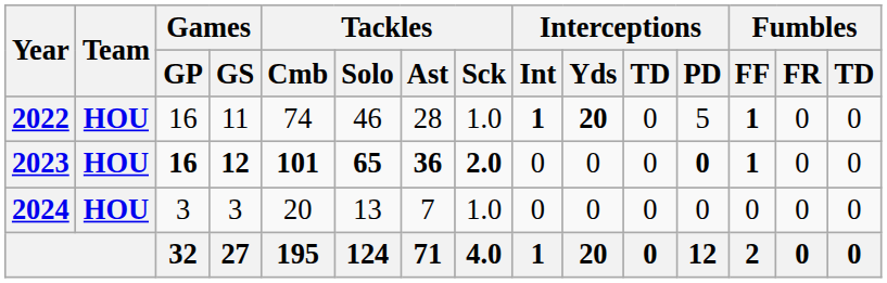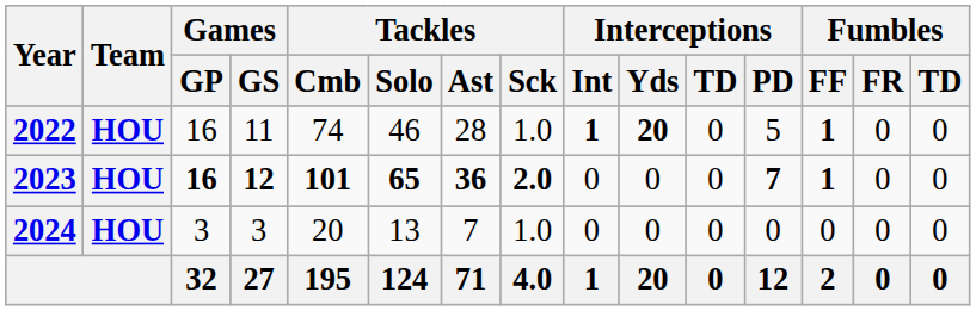 <table class="wikitable" style="text-align:center;">
 <tr>
 <th rowspan="2">Year</th>
 <th rowspan="2">Team</th>
 <th colspan="2">Games</th>
 <th colspan="4">Tackles</th>
 <th colspan="4">Interceptions</th>
 <th colspan="3">Fumbles</th>
 </tr>
 <tr>
 <th>GP</th>
 <th>GS</th>
 <th>Cmb</th>
 <th>Solo</th>
 <th>Ast</th>
 <th>Sck</th>
 <th>Int</th>
 <th>Yds</th>
 <th>TD</th>
 <th>PD</th>
 <th>FF</th>
 <th>FR</th>
 <th>TD</th>
 </tr>
 <tr>
 <th><a href='#'>2022</a></th>
 <th><a href='#'>HOU</a></th>
 <td>16</td>
 <td>11</td>
 <td>74</td>
 <td>46</td>
 <td>28</td>
 <td>1.0</td>
 <td><strong>1</strong></td>
 <td><strong>20</strong></td>
 <td>0</td>
 <td>5</td>
 <td><strong>1</strong></td>
 <td>0</td>
 <td>0</td>
 </tr>
 <tr>
 <th><a href='#'>2023</a></th>
 <th><a href='#'>HOU</a></th>
 <td><strong>16</strong></td>
 <td><strong>12</strong></td>
 <td><strong>101</strong></td>
 <td><strong>65</strong></td>
 <td><strong>36</strong></td>
 <td><strong>2.0</strong></td>
 <td>0</td>
 <td>0</td>
 <td>0</td>
-<td><strong>0</strong></td>
+<td><strong>7</strong></td>
 <td><strong>1</strong></td>
 <td>0</td>
 <td>0</td>
 </tr>
 <tr>
 <th><a href='#'>2024</a></th>
 <th><a href='#'>HOU</a></th>
 <td>3</td>
 <td>3</td>
 <td>20</td>
 <td>13</td>
 <td>7</td>
 <td>1.0</td>
 <td>0</td>
 <td>0</td>
 <td>0</td>
 <td>0</td>
 <td>0</td>
 <td>0</td>
 <td>0</td>
 </tr>
 <tr>
 <th colspan="2"></th>
 <th>32</th>
 <th>27</th>
 <th>195</th>
 <th>124</th>
 <th>71</th>
 <th>4.0</th>
 <th>1</th>
 <th>20</th>
 <th>0</th>
 <th>12</th>
 <th>2</th>
 <th>0</th>
 <th>0</th>
 </tr>
 </table>
